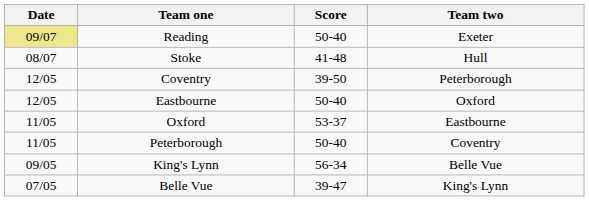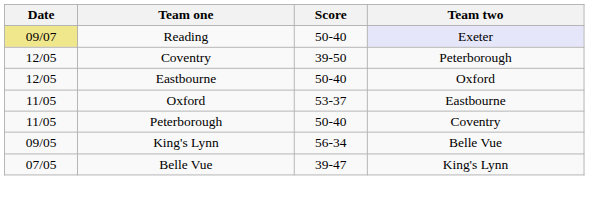 <table class="wikitable" style="text-align: center">
 <tr>
 <th width=80>Date</th>
 <th width=250>Team one</th>
 <th width=80>Score</th>
 <th width=250>Team two</th>
 </tr>
 <tr>
 <td style="background: khaki;">09/07</td>
 <td>Reading</td>
 <td>50-40</td>
-<td>Exeter</td>
-</tr>
-<tr>
-<td>08/07</td>
-<td>Stoke</td>
-<td>41-48</td>
-<td>Hull</td>
+<td style="background: lavender;">Exeter</td>
 </tr>
 <tr>
 <td>12/05</td>
 <td>Coventry</td>
 <td>39-50</td>
 <td>Peterborough</td>
 </tr>
 <tr>
 <td>12/05</td>
 <td>Eastbourne</td>
 <td>50-40</td>
 <td>Oxford</td>
 </tr>
 <tr>
 <td>11/05</td>
 <td>Oxford</td>
 <td>53-37</td>
 <td>Eastbourne</td>
 </tr>
 <tr>
 <td>11/05</td>
 <td>Peterborough</td>
 <td>50-40</td>
 <td>Coventry</td>
 </tr>
 <tr>
 <td>09/05</td>
 <td>King's Lynn</td>
 <td>56-34</td>
 <td>Belle Vue</td>
 </tr>
 <tr>
 <td>07/05</td>
 <td>Belle Vue</td>
 <td>39-47</td>
 <td>King's Lynn</td>
 </tr>
 </table>
